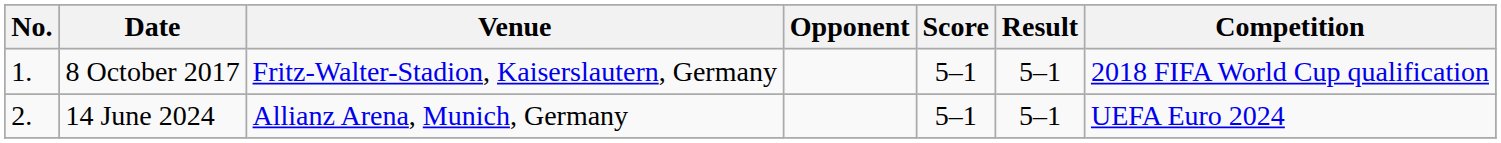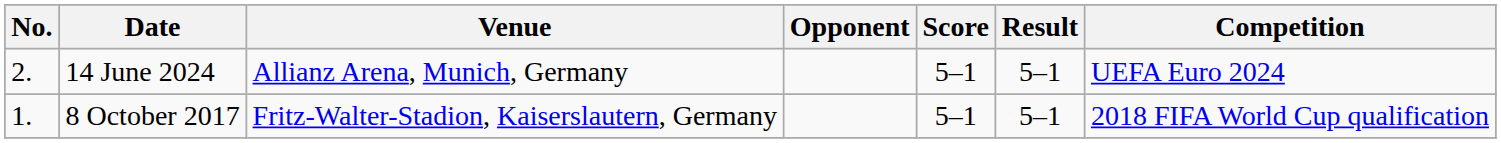 <table class="wikitable" style="font-size:100%;">
 <tr>
 <th>No.</th>
 <th>Date</th>
 <th>Venue</th>
 <th>Opponent</th>
 <th>Score</th>
 <th>Result</th>
 <th>Competition</th>
 </tr>
 <tr>
+<td>2.</td>
+<td>14 June 2024</td>
+<td><a href='#'>Allianz Arena</a>, <a href='#'>Munich</a>, Germany</td>
+<td></td>
+<td align=center>5–1</td>
+<td align="center">5–1</td>
+<td><a href='#'>UEFA Euro 2024</a></td>
+</tr>
+<tr>
 <td>1.</td>
 <td>8 October 2017</td>
 <td><a href='#'>Fritz-Walter-Stadion</a>, <a href='#'>Kaiserslautern</a>, Germany</td>
 <td></td>
 <td align=center>5–1</td>
 <td align="center">5–1</td>
 <td><a href='#'>2018 FIFA World Cup qualification</a></td>
 </tr>
-<tr>
-<td>2.</td>
-<td>14 June 2024</td>
-<td><a href='#'>Allianz Arena</a>, <a href='#'>Munich</a>, Germany</td>
-<td></td>
-<td align=center>5–1</td>
-<td align="center">5–1</td>
-<td><a href='#'>UEFA Euro 2024</a></td>
-</tr>
 </table>
